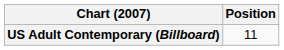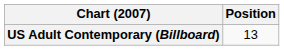 <table class="wikitable plainrowheaders" style="text-align:center">
 <tr>
 <th scope="col">Chart (2007)</th>
 <th scope="col">Position</th>
 </tr>
 <tr>
 <th scope="row">US Adult Contemporary (<em>Billboard</em>)</th>
-<td>11</td>
+<td>13</td>
 </tr>
 </table>
